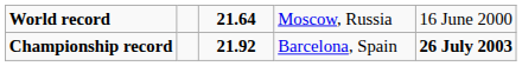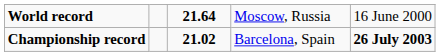 <table class="wikitable">
 <tr>
 <td><strong>World record</strong></td>
 <td style="padding-right:1em"></td>
 <td style="text-align:center;padding-left:1em; padding-right:1em;"><strong>21.64</strong></td>
 <td style="padding-right:1em"><a href='#'>Moscow</a>, Russia</td>
 <td align=right>16 June 2000</td>
 </tr>
 <tr>
 <td><strong>Championship record</strong></td>
 <td style="padding-right:1em"></td>
-<td style="text-align:center;padding-left:1em; padding-right:1em;"><strong>21.92</strong></td>
+<td style="text-align:center;padding-left:1em; padding-right:1em;"><strong>21.02</strong></td>
 <td style="padding-right:1em"><a href='#'>Barcelona</a>, Spain</td>
 <td align=right><strong>26 July 2003</strong></td>
 </tr>
 </table>
